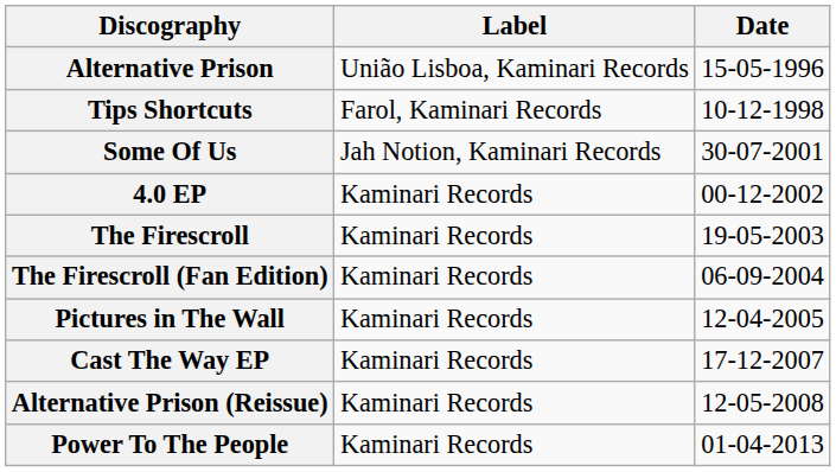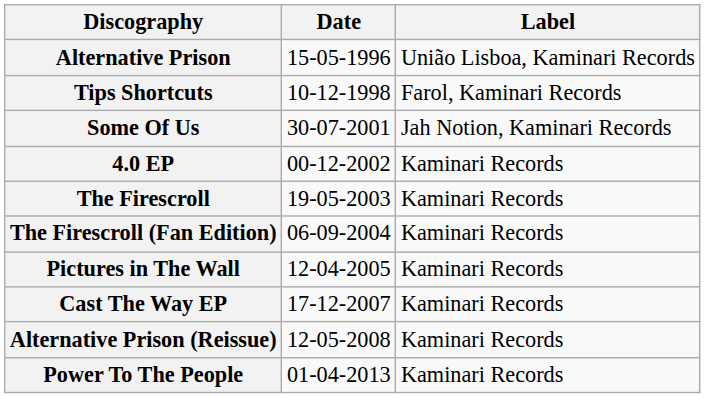 <table class="wikitable">
 <tr>
 <th>Discography</th>
+<th>Date</th>
 <th>Label</th>
-<th>Date</th>
 </tr>
 <tr>
 <th>Alternative Prison</th>
+<td>15-05-1996</td>
 <td>União Lisboa, Kaminari Records</td>
-<td>15-05-1996</td>
 </tr>
 <tr>
 <th>Tips  Shortcuts</th>
+<td>10-12-1998</td>
 <td>Farol, Kaminari Records</td>
-<td>10-12-1998</td>
 </tr>
 <tr>
 <th>Some Of Us</th>
+<td>30-07-2001</td>
 <td>Jah Notion, Kaminari Records</td>
-<td>30-07-2001</td>
 </tr>
 <tr>
 <th>4.0 EP</th>
+<td>00-12-2002</td>
 <td>Kaminari Records</td>
-<td>00-12-2002</td>
 </tr>
 <tr>
 <th>The Firescroll</th>
+<td>19-05-2003</td>
 <td>Kaminari Records</td>
-<td>19-05-2003</td>
 </tr>
 <tr>
 <th>The Firescroll (Fan Edition)</th>
+<td>06-09-2004</td>
 <td>Kaminari Records</td>
-<td>06-09-2004</td>
 </tr>
 <tr>
 <th>Pictures in The Wall</th>
+<td>12-04-2005</td>
 <td>Kaminari Records</td>
-<td>12-04-2005</td>
 </tr>
 <tr>
 <th>Cast The Way EP</th>
+<td>17-12-2007</td>
 <td>Kaminari Records</td>
-<td>17-12-2007</td>
 </tr>
 <tr>
 <th>Alternative Prison (Reissue)</th>
+<td>12-05-2008</td>
 <td>Kaminari Records</td>
-<td>12-05-2008</td>
 </tr>
 <tr>
 <th>Power To The People</th>
+<td>01-04-2013</td>
 <td>Kaminari Records</td>
-<td>01-04-2013</td>
 </tr>
 </table>
